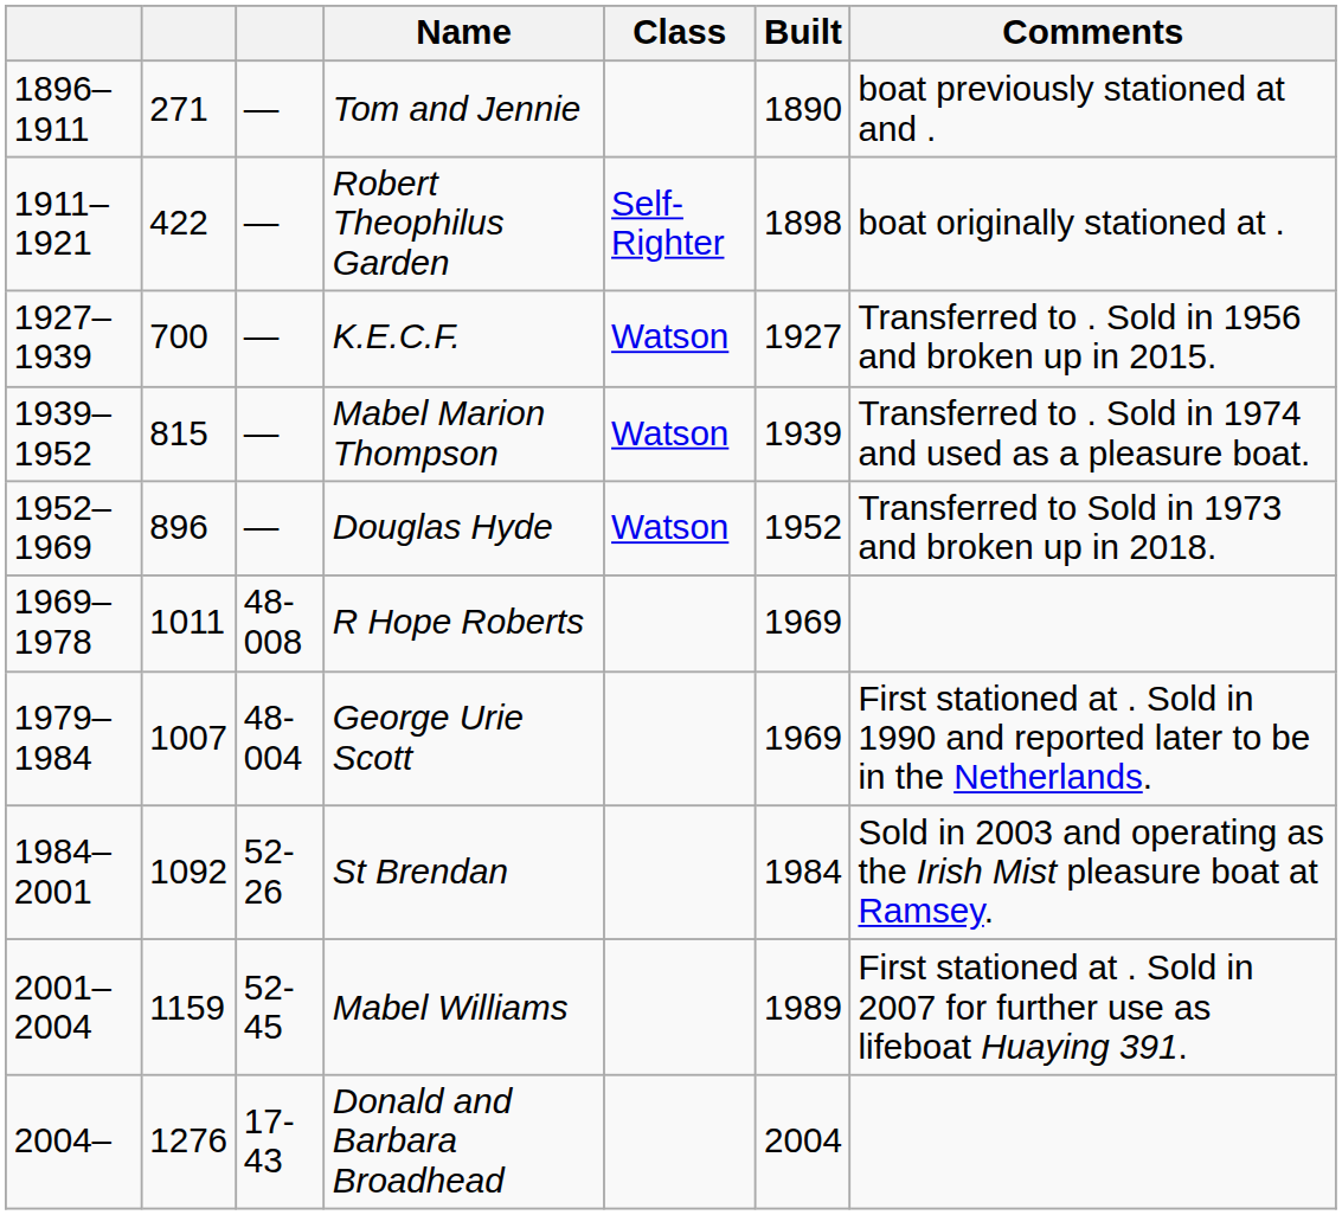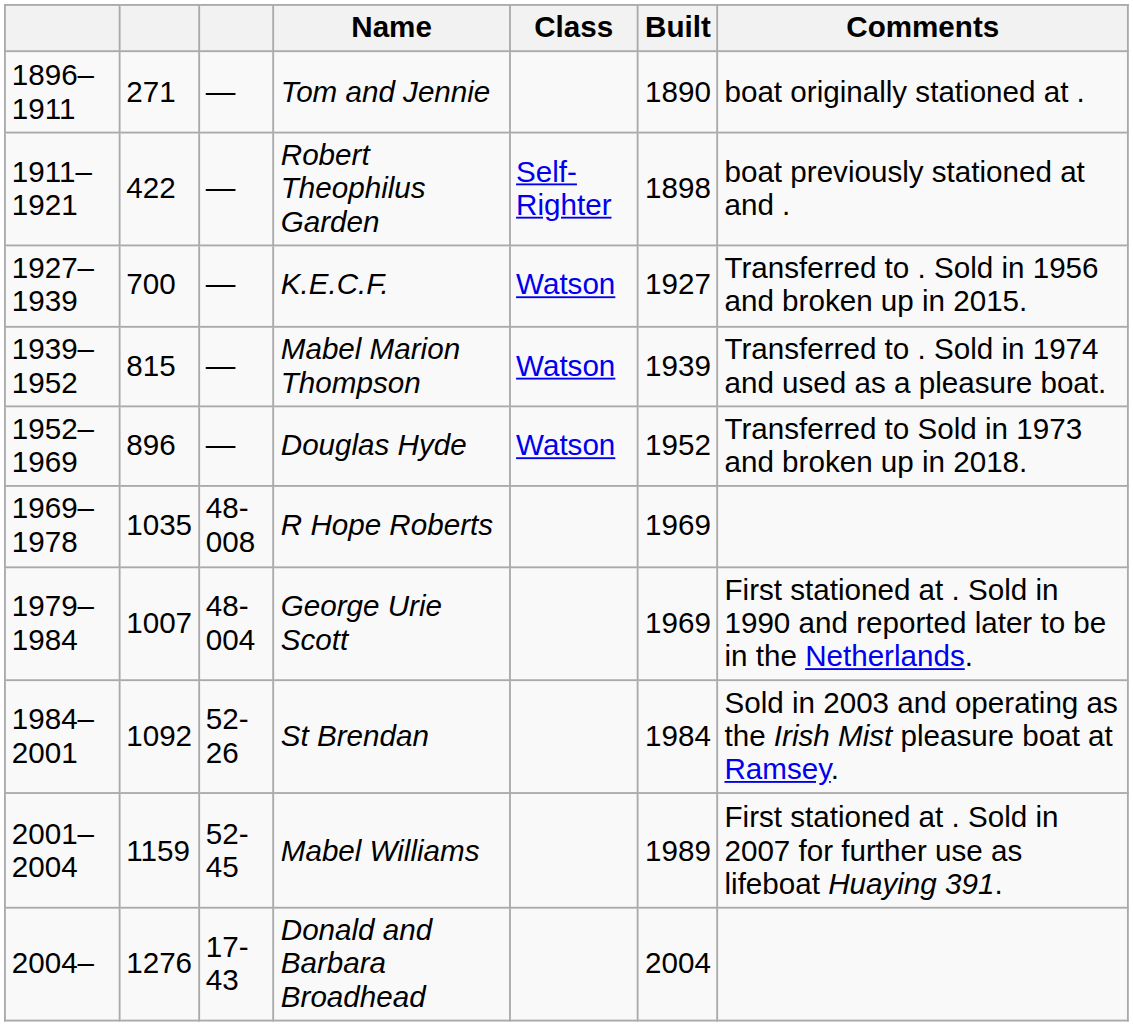 <table class="wikitable sortable">
 <tr>
 <th></th>
 <th></th>
 <th></th>
 <th>Name</th>
 <th>Class</th>
 <th>Built</th>
 <th class=unsortable>Comments</th>
 </tr>
 <tr>
 <td>1896–1911</td>
 <td>271</td>
 <td>—</td>
 <td><em>Tom and Jennie</em></td>
 <td></td>
 <td>1890</td>
-<td> boat previously stationed at  and .</td>
+<td> boat originally stationed at .</td>
 </tr>
 <tr>
 <td>1911–1921</td>
 <td>422</td>
 <td>—</td>
 <td><em>Robert Theophilus Garden</em></td>
 <td><a href='#'>Self-Righter</a></td>
 <td>1898</td>
-<td> boat originally stationed at .</td>
+<td> boat previously stationed at  and .</td>
 </tr>
 <tr>
 <td>1927–1939</td>
 <td>700</td>
 <td>—</td>
 <td><em>K.E.C.F.</em> </td>
 <td><a href='#'>Watson</a></td>
 <td>1927</td>
 <td>Transferred to . Sold in 1956 and broken up in 2015.</td>
 </tr>
 <tr>
 <td>1939–1952</td>
 <td>815</td>
 <td>—</td>
 <td><em>Mabel Marion Thompson</em></td>
 <td><a href='#'>Watson</a></td>
 <td>1939</td>
 <td>Transferred to . Sold in 1974 and used as a pleasure boat.</td>
 </tr>
 <tr>
 <td>1952–1969</td>
 <td>896</td>
 <td>—</td>
 <td><em>Douglas Hyde</em> </td>
 <td><a href='#'>Watson</a></td>
 <td>1952</td>
 <td>Transferred to  Sold in 1973 and broken up in 2018.</td>
 </tr>
 <tr>
 <td>1969–1978</td>
-<td>1011</td>
+<td>1035</td>
 <td>48-008</td>
 <td><em>R Hope Roberts</em> </td>
 <td></td>
 <td>1969</td>
 <td></td>
 </tr>
 <tr>
 <td>1979–1984</td>
 <td>1007</td>
 <td>48-004</td>
 <td><em>George Urie Scott</em></td>
 <td></td>
 <td>1969</td>
 <td>First stationed at . Sold in 1990 and reported later to be in the <a href='#'>Netherlands</a>.</td>
 </tr>
 <tr>
 <td>1984–2001</td>
 <td>1092</td>
 <td>52-26</td>
 <td><em>St Brendan</em></td>
 <td></td>
 <td>1984</td>
 <td>Sold in 2003 and operating as the <em>Irish Mist</em> pleasure boat at <a href='#'>Ramsey</a>.</td>
 </tr>
 <tr>
 <td>2001–2004</td>
 <td>1159</td>
 <td>52-45</td>
 <td><em>Mabel Williams</em></td>
 <td></td>
 <td>1989</td>
 <td>First stationed at . Sold in 2007 for further use as lifeboat <em>Huaying 391</em>.</td>
 </tr>
 <tr>
 <td>2004–</td>
 <td>1276</td>
 <td>17-43</td>
 <td><em>Donald and Barbara Broadhead</em></td>
 <td></td>
 <td>2004</td>
 <td></td>
 </tr>
 </table>
